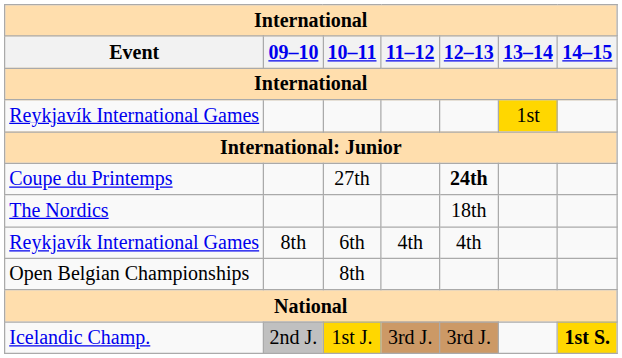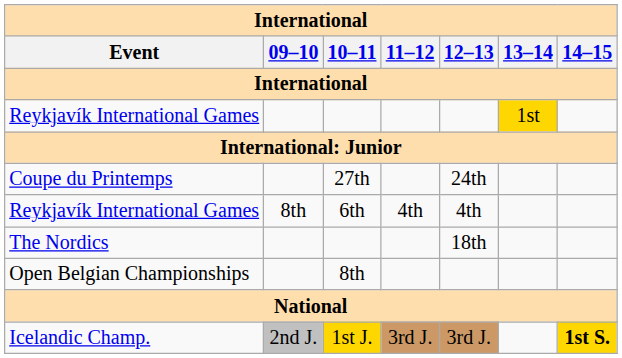 <table class="wikitable" style="text-align:center">
 <tr>
 <th colspan="7" style="background:#ffdead; text-align:center;"><strong>International</strong></th>
 </tr>
 <tr>
 <th>Event</th>
 <th><a href='#'>09–10</a></th>
 <th><a href='#'>10–11</a></th>
 <th><a href='#'>11–12</a></th>
 <th><a href='#'>12–13</a></th>
 <th><a href='#'>13–14</a></th>
 <th><a href='#'>14–15</a></th>
 </tr>
 <tr>
 <th colspan="7" style="background:#ffdead; text-align:center;"><strong>International</strong></th>
 </tr>
 <tr>
 <td align=left><a href='#'>Reykjavík International Games</a></td>
 <td></td>
 <td></td>
 <td></td>
 <td></td>
 <td style="background:gold;">1st</td>
 <td></td>
 </tr>
 <tr>
 <th colspan="7" style="background:#ffdead; text-align:center;"><strong>International: Junior</strong></th>
 </tr>
 <tr>
 <td align=left><a href='#'>Coupe du Printemps</a></td>
 <td></td>
 <td>27th</td>
 <td></td>
-<td><strong>24th</strong></td>
+<td>24th</td>
+<td></td>
+<td></td>
+</tr>
+<tr>
+<td align=left><a href='#'>Reykjavík International Games</a></td>
+<td>8th</td>
+<td>6th</td>
+<td>4th</td>
+<td>4th</td>
 <td></td>
 <td></td>
 </tr>
 <tr>
 <td align=left><a href='#'>The Nordics</a></td>
 <td></td>
 <td></td>
 <td></td>
 <td>18th</td>
-<td></td>
-<td></td>
-</tr>
-<tr>
-<td align=left><a href='#'>Reykjavík International Games</a></td>
-<td>8th</td>
-<td>6th</td>
-<td>4th</td>
-<td>4th</td>
 <td></td>
 <td></td>
 </tr>
 <tr>
 <td align=left>Open Belgian Championships</td>
 <td></td>
 <td>8th</td>
 <td></td>
 <td></td>
 <td></td>
 <td></td>
 </tr>
 <tr>
 <th colspan="7" style="background:#ffdead; text-align:center;"><strong>National</strong></th>
 </tr>
 <tr>
 <td align="left"><a href='#'>Icelandic Champ.</a></td>
 <td style="background:silver;">2nd J.</td>
 <td style="background:gold;">1st J.</td>
 <td bgcolor="cc9966">3rd J.</td>
 <td bgcolor="cc9966">3rd J.</td>
 <td></td>
 <td style="background:gold;"><strong>1st S.</strong></td>
 </tr>
 </table>
